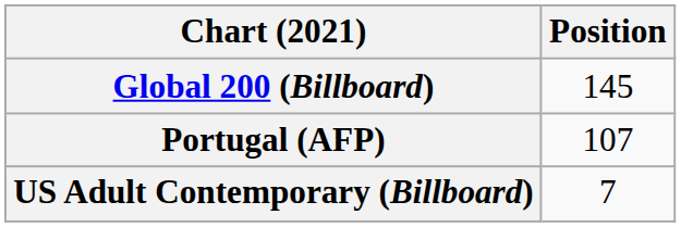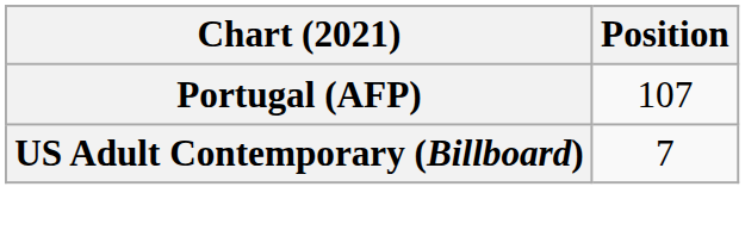 <table class="wikitable sortable plainrowheaders" style="text-align:center">
 <tr>
 <th scope="col">Chart (2021)</th>
 <th scope="col">Position</th>
-</tr>
-<tr>
-<th scope="row"><a href='#'>Global 200</a> (<em>Billboard</em>)</th>
-<td>145</td>
 </tr>
 <tr>
 <th scope="row">Portugal (AFP)</th>
 <td>107</td>
 </tr>
 <tr>
 <th scope="row">US Adult Contemporary (<em>Billboard</em>)</th>
 <td>7</td>
 </tr>
 </table>
